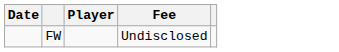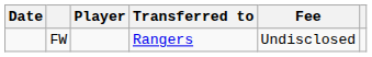 <table class="wikitable plainrowheaders sortable">
 <tr>
 <th scope="col">Date</th>
 <th></th>
 <th scope="col">Player</th>
+<th>Transferred to</th>
 <th scope="col"; style="width: 65px;">Fee</th>
 <th scope="col"></th>
 </tr>
 <tr>
 <td></td>
 <td align=center>FW</td>
 <td></td>
+<td><a href='#'>Rangers</a></td>
 <td>Undisclosed</td>
 <td></td>
 </tr>
 </table>
